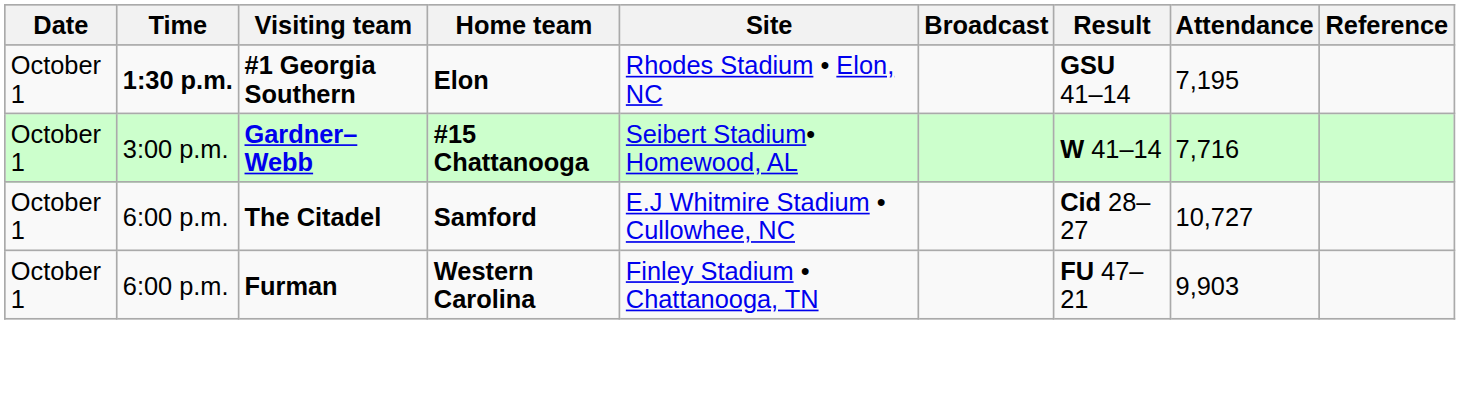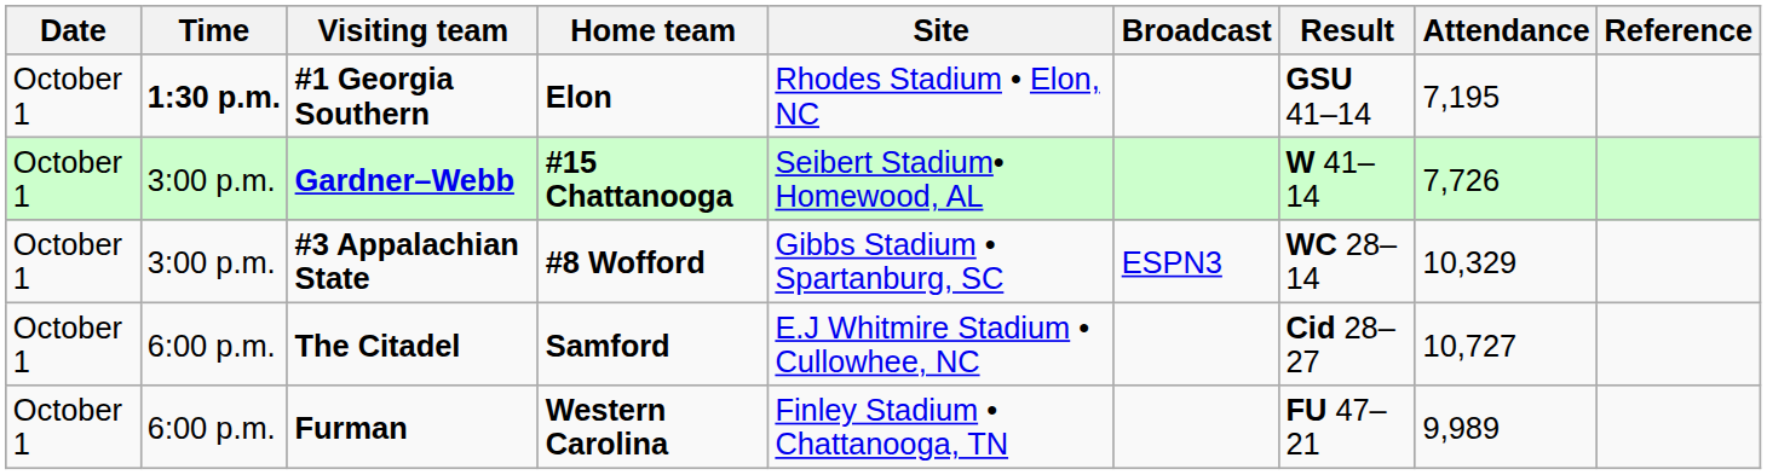 <table class="wikitable" style="font-size:95%;">
 <tr>
 <th>Date</th>
 <th>Time</th>
 <th>Visiting team</th>
 <th>Home team</th>
 <th>Site</th>
 <th>Broadcast</th>
 <th>Result</th>
 <th>Attendance</th>
 <th class="unsortable">Reference</th>
 </tr>
 <tr>
 <td>October 1</td>
 <td><strong>1:30 p.m.</strong></td>
 <td><strong>#1 Georgia Southern</strong></td>
 <td><strong>Elon</strong></td>
 <td><a href='#'>Rhodes Stadium</a>  • <a href='#'>Elon, NC</a></td>
 <td></td>
 <td><strong>GSU</strong> 41–14</td>
 <td>7,195</td>
 <td align="center"></td>
 </tr>
 <tr bgcolor=ccffcc>
 <td>October 1</td>
 <td>3:00 p.m.</td>
 <td><strong><a href='#'>Gardner–Webb</a></strong></td>
 <td><strong>#15 Chattanooga</strong></td>
 <td><a href='#'>Seibert Stadium</a>• <a href='#'>Homewood, AL</a></td>
 <td></td>
 <td><strong>W</strong> 41–14</td>
-<td>7,716</td>
+<td>7,726</td>
+<td align="center"></td>
+</tr>
+<tr>
+<td>October 1</td>
+<td>3:00 p.m.</td>
+<td><strong>#3 Appalachian State</strong></td>
+<td><strong>#8 Wofford</strong></td>
+<td><a href='#'>Gibbs Stadium</a> • <a href='#'>Spartanburg, SC</a></td>
+<td><a href='#'>ESPN3</a></td>
+<td><strong>WC</strong> 28–14</td>
+<td>10,329</td>
 <td align="center"></td>
 </tr>
 <tr>
 <td>October 1</td>
 <td>6:00 p.m.</td>
 <td><strong>The Citadel</strong></td>
 <td><strong>Samford</strong></td>
 <td><a href='#'>E.J Whitmire Stadium</a> • <a href='#'>Cullowhee, NC</a></td>
 <td></td>
 <td><strong>Cid</strong> 28–27</td>
 <td>10,727</td>
 <td align="center"></td>
 </tr>
 <tr>
 <td>October 1</td>
 <td>6:00 p.m.</td>
 <td><strong>Furman</strong></td>
 <td><strong>Western Carolina</strong></td>
 <td><a href='#'>Finley Stadium</a> • <a href='#'>Chattanooga, TN</a></td>
 <td></td>
 <td><strong>FU</strong> 47–21</td>
-<td>9,903</td>
+<td>9,989</td>
 <td align="center"></td>
 </tr>
 </table>
